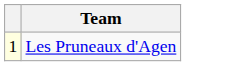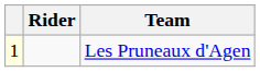 <table class="wikitable">
 <tr>
 <th></th>
+<th>Rider</th>
 <th>Team</th>
 </tr>
 <tr>
 <td style="background: lightyellow;">1</td>
+<td></td>
 <td><a href='#'>Les Pruneaux d'Agen</a></td>
 </tr>
 </table>
